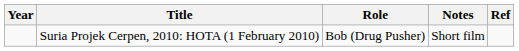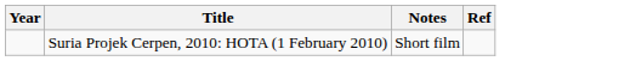 <table class="wikitable">
 <tr>
 <th>Year</th>
 <th>Title</th>
-<th>Role</th>
 <th>Notes</th>
 <th>Ref</th>
 </tr>
 <tr>
 <td></td>
 <td>Suria Projek Cerpen, 2010: HOTA (1 February 2010)</td>
-<td>Bob (Drug Pusher)</td>
 <td>Short film</td>
 <td></td>
 </tr>
 </table>
